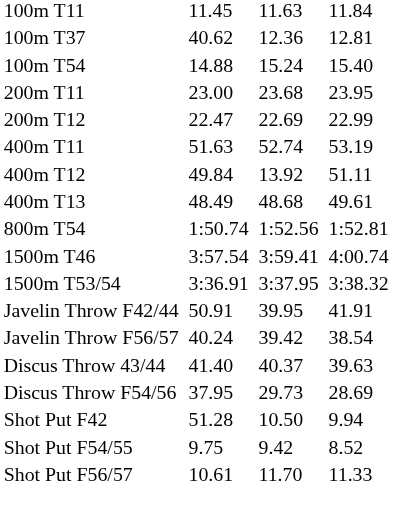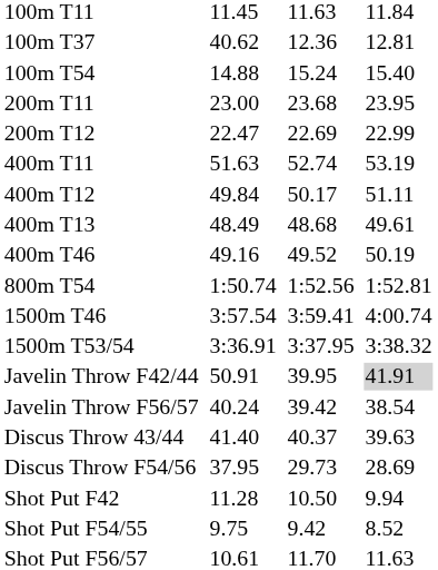 <table>
 <tr>
 <td>100m T11</td>
 <td></td>
 <td>11.45</td>
 <td></td>
 <td>11.63</td>
 <td></td>
 <td>11.84</td>
 </tr>
 <tr>
 <td>100m T37</td>
 <td></td>
 <td>40.62</td>
 <td></td>
 <td>12.36</td>
 <td></td>
 <td>12.81</td>
 </tr>
 <tr>
 <td>100m T54</td>
 <td></td>
 <td>14.88</td>
 <td></td>
 <td>15.24</td>
 <td></td>
 <td>15.40</td>
 </tr>
 <tr>
 <td>200m T11</td>
 <td></td>
 <td>23.00</td>
 <td></td>
 <td>23.68</td>
 <td></td>
 <td>23.95</td>
 </tr>
 <tr>
 <td>200m T12</td>
 <td></td>
 <td>22.47</td>
 <td></td>
 <td>22.69</td>
 <td></td>
 <td>22.99</td>
 </tr>
 <tr>
 <td>400m T11</td>
 <td></td>
 <td>51.63</td>
 <td></td>
 <td>52.74</td>
 <td></td>
 <td>53.19</td>
 </tr>
 <tr>
 <td>400m T12</td>
 <td></td>
 <td>49.84</td>
 <td></td>
-<td>13.92</td>
+<td>50.17</td>
 <td></td>
 <td>51.11</td>
 </tr>
 <tr>
 <td>400m T13</td>
 <td></td>
 <td>48.49</td>
 <td></td>
 <td>48.68</td>
 <td></td>
 <td>49.61</td>
+</tr>
+<tr>
+<td>400m T46</td>
+<td></td>
+<td>49.16</td>
+<td></td>
+<td>49.52</td>
+<td></td>
+<td>50.19</td>
 </tr>
 <tr>
 <td>800m T54</td>
 <td></td>
 <td>1:50.74</td>
 <td></td>
 <td>1:52.56</td>
 <td></td>
 <td>1:52.81</td>
 </tr>
 <tr>
 <td>1500m T46</td>
 <td></td>
 <td>3:57.54</td>
 <td></td>
 <td>3:59.41</td>
 <td></td>
 <td>4:00.74</td>
 </tr>
 <tr>
 <td>1500m T53/54</td>
 <td></td>
 <td>3:36.91</td>
 <td></td>
 <td>3:37.95</td>
 <td></td>
 <td>3:38.32</td>
 </tr>
 <tr>
 <td>Javelin Throw F42/44</td>
 <td></td>
 <td>50.91</td>
 <td></td>
 <td>39.95</td>
 <td></td>
-<td>41.91</td>
+<td style="background: lightgrey;">41.91</td>
 </tr>
 <tr>
 <td>Javelin Throw F56/57</td>
 <td></td>
 <td>40.24</td>
 <td></td>
 <td>39.42</td>
 <td></td>
 <td>38.54</td>
 </tr>
 <tr>
 <td>Discus Throw 43/44</td>
 <td></td>
 <td>41.40</td>
 <td></td>
 <td>40.37</td>
 <td></td>
 <td>39.63</td>
 </tr>
 <tr>
 <td>Discus Throw F54/56</td>
 <td></td>
 <td>37.95</td>
 <td></td>
 <td>29.73</td>
 <td></td>
 <td>28.69</td>
 </tr>
 <tr>
 <td>Shot Put F42</td>
 <td></td>
-<td>51.28</td>
+<td>11.28</td>
 <td></td>
 <td>10.50</td>
 <td></td>
 <td>9.94</td>
 </tr>
 <tr>
 <td>Shot Put F54/55</td>
 <td></td>
 <td>9.75</td>
 <td></td>
 <td>9.42</td>
 <td></td>
 <td>8.52</td>
 </tr>
 <tr>
 <td>Shot Put F56/57</td>
 <td></td>
 <td>10.61</td>
 <td></td>
 <td>11.70</td>
 <td></td>
-<td>11.33</td>
+<td>11.63</td>
 </tr>
 <tr>
 </tr>
 </table>
